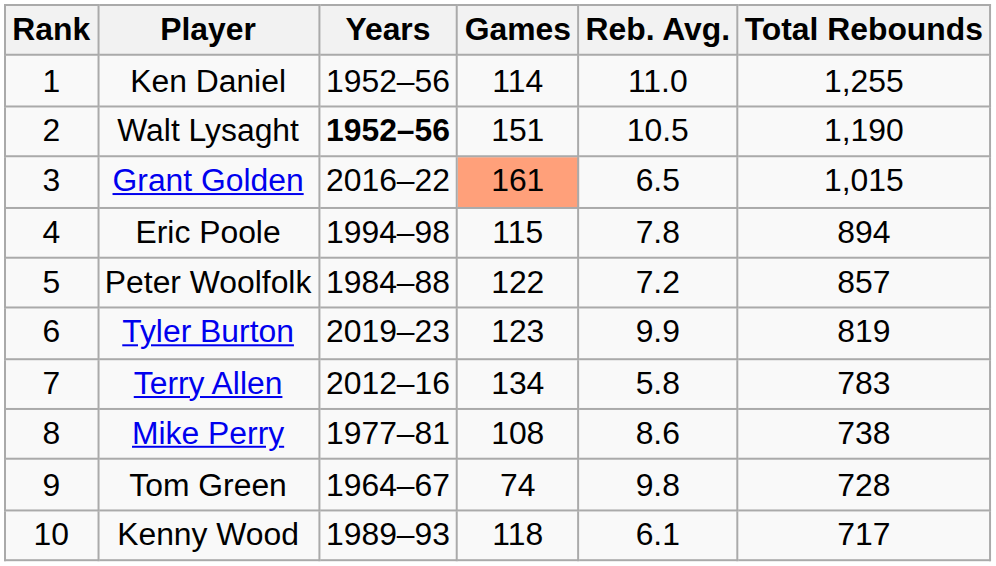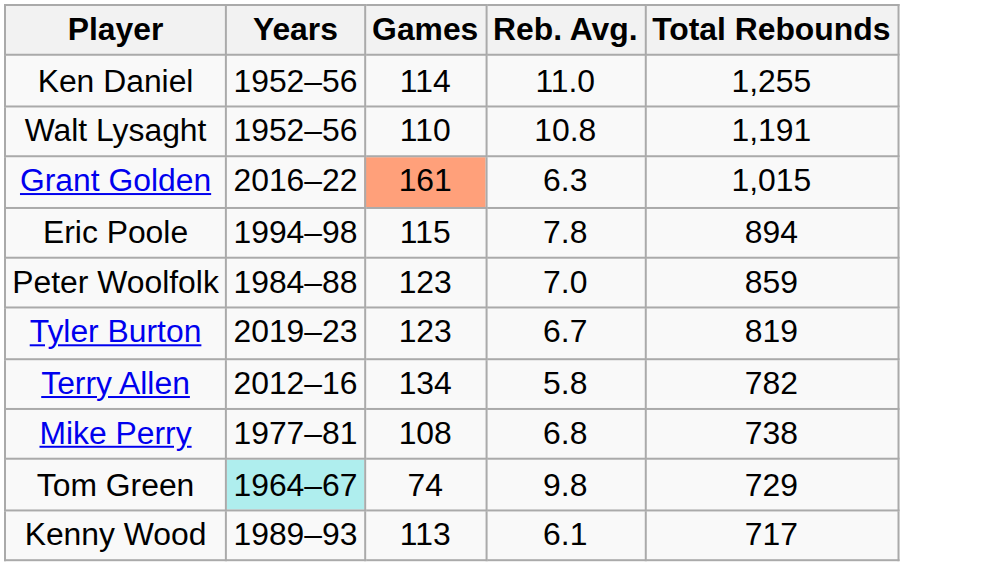 <table class= "wikitable" style="text-align:center">
 <tr>
-<th>Rank</th>
 <th>Player</th>
 <th>Years</th>
 <th>Games</th>
 <th>Reb. Avg.</th>
 <th>Total Rebounds</th>
 </tr>
 <tr>
-<td>1</td>
 <td>Ken Daniel</td>
 <td>1952–56</td>
 <td>114</td>
 <td>11.0</td>
 <td>1,255</td>
 </tr>
 <tr>
-<td>2</td>
 <td>Walt Lysaght</td>
-<td><strong>1952–56</strong></td>
-<td>151</td>
-<td>10.5</td>
-<td>1,190</td>
+<td>1952–56</td>
+<td>110</td>
+<td>10.8</td>
+<td>1,191</td>
 </tr>
 <tr>
-<td>3</td>
 <td><a href='#'>Grant Golden</a></td>
 <td>2016–22</td>
 <td style="background: lightsalmon;">161</td>
-<td>6.5</td>
+<td>6.3</td>
 <td>1,015</td>
 </tr>
 <tr>
-<td>4</td>
 <td>Eric Poole</td>
 <td>1994–98</td>
 <td>115</td>
 <td>7.8</td>
 <td>894</td>
 </tr>
 <tr>
-<td>5</td>
 <td>Peter Woolfolk</td>
 <td>1984–88</td>
-<td>122</td>
-<td>7.2</td>
-<td>857</td>
+<td>123</td>
+<td>7.0</td>
+<td>859</td>
 </tr>
 <tr>
-<td>6</td>
 <td><a href='#'>Tyler Burton</a></td>
 <td>2019–23</td>
 <td>123</td>
-<td>9.9</td>
+<td>6.7</td>
 <td>819</td>
 </tr>
 <tr>
-<td>7</td>
 <td><a href='#'>Terry Allen</a></td>
 <td>2012–16</td>
 <td>134</td>
 <td>5.8</td>
-<td>783</td>
+<td>782</td>
 </tr>
 <tr>
-<td>8</td>
 <td><a href='#'>Mike Perry</a></td>
 <td>1977–81</td>
 <td>108</td>
-<td>8.6</td>
+<td>6.8</td>
 <td>738</td>
 </tr>
 <tr>
-<td>9</td>
 <td>Tom Green</td>
-<td>1964–67</td>
+<td style="background: paleturquoise;">1964–67</td>
 <td>74</td>
 <td>9.8</td>
-<td>728</td>
+<td>729</td>
 </tr>
 <tr>
-<td>10</td>
 <td>Kenny Wood</td>
 <td>1989–93</td>
-<td>118</td>
+<td>113</td>
 <td>6.1</td>
 <td>717</td>
 </tr>
 </table>
